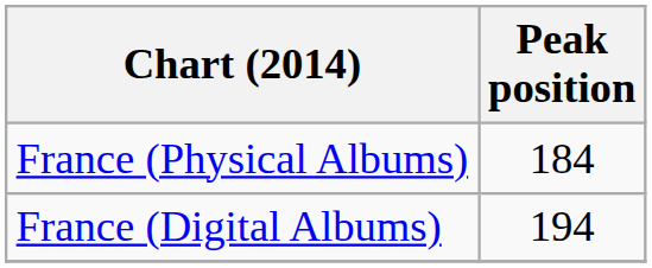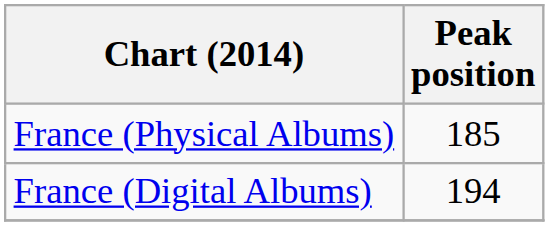 <table class="wikitable sortable plainrowheaders">
 <tr>
 <th scope="col">Chart (2014)</th>
 <th scope="col">Peak<br>position</th>
 </tr>
 <tr>
 <td align="left"><a href='#'>France (Physical Albums)</a></td>
-<td align="center">184</td>
+<td align="center">185</td>
 </tr>
 <tr>
 <td align="left"><a href='#'>France (Digital Albums)</a></td>
 <td align="center">194</td>
 </tr>
 <tr>
 </tr>
 </table>
